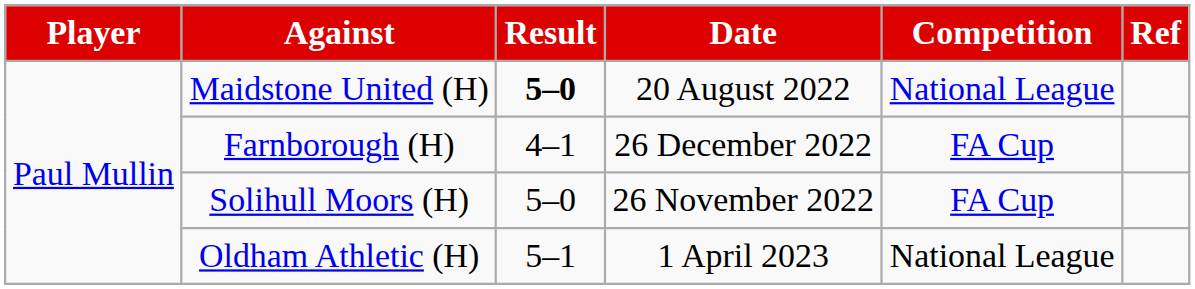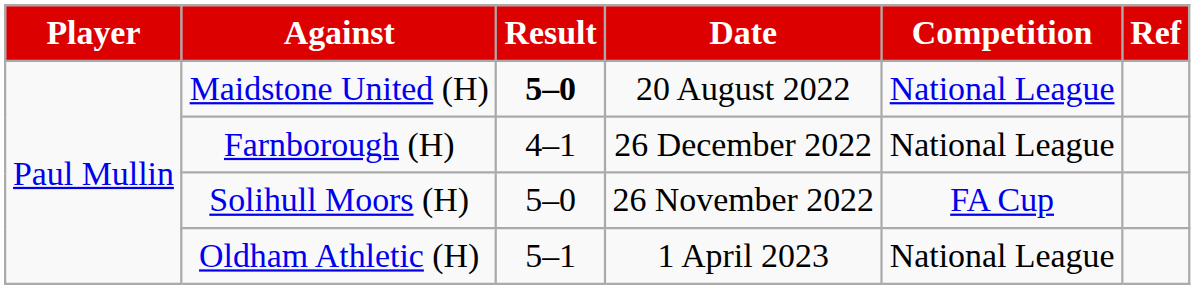 <table class="wikitable" style="font-size: 95%; text-align: center">
 <tr>
 <th style="background:#d00; color:white; text-align:center;"!width=80>Player</th>
 <th style="background:#d00; color:white; text-align:center;"!width=80>Against</th>
 <th style="background:#d00; color:white; text-align:center;"!width=80>Result</th>
 <th style="background:#d00; color:white; text-align:center;"!width=80>Date</th>
 <th style="background:#d00; color:white; text-align:center;"!width=150>Competition</th>
 <th style="background:#d00; color:white; text-align:center;"!width=150>Ref</th>
 </tr>
 <tr>
 <td rowspan="4"> <a href='#'>Paul Mullin</a></td>
 <td><a href='#'>Maidstone United</a> (H)</td>
 <td align="center"><strong>5–0</strong></td>
 <td>20 August 2022</td>
 <td><a href='#'>National League</a></td>
 <td></td>
 </tr>
 <tr>
 <td><a href='#'>Farnborough</a> (H)</td>
 <td align="center">4–1</td>
 <td>26 December 2022</td>
-<td><a href='#'>FA Cup</a></td>
+<td>National League</td>
 <td></td>
 </tr>
 <tr>
 <td><a href='#'>Solihull Moors</a> (H)</td>
 <td align="center">5–0</td>
 <td>26 November 2022</td>
 <td><a href='#'>FA Cup</a></td>
 <td></td>
 </tr>
 <tr>
 <td><a href='#'>Oldham Athletic</a> (H)</td>
 <td align="center">5–1</td>
 <td>1 April 2023</td>
 <td>National League</td>
 <td></td>
 </tr>
 </table>
